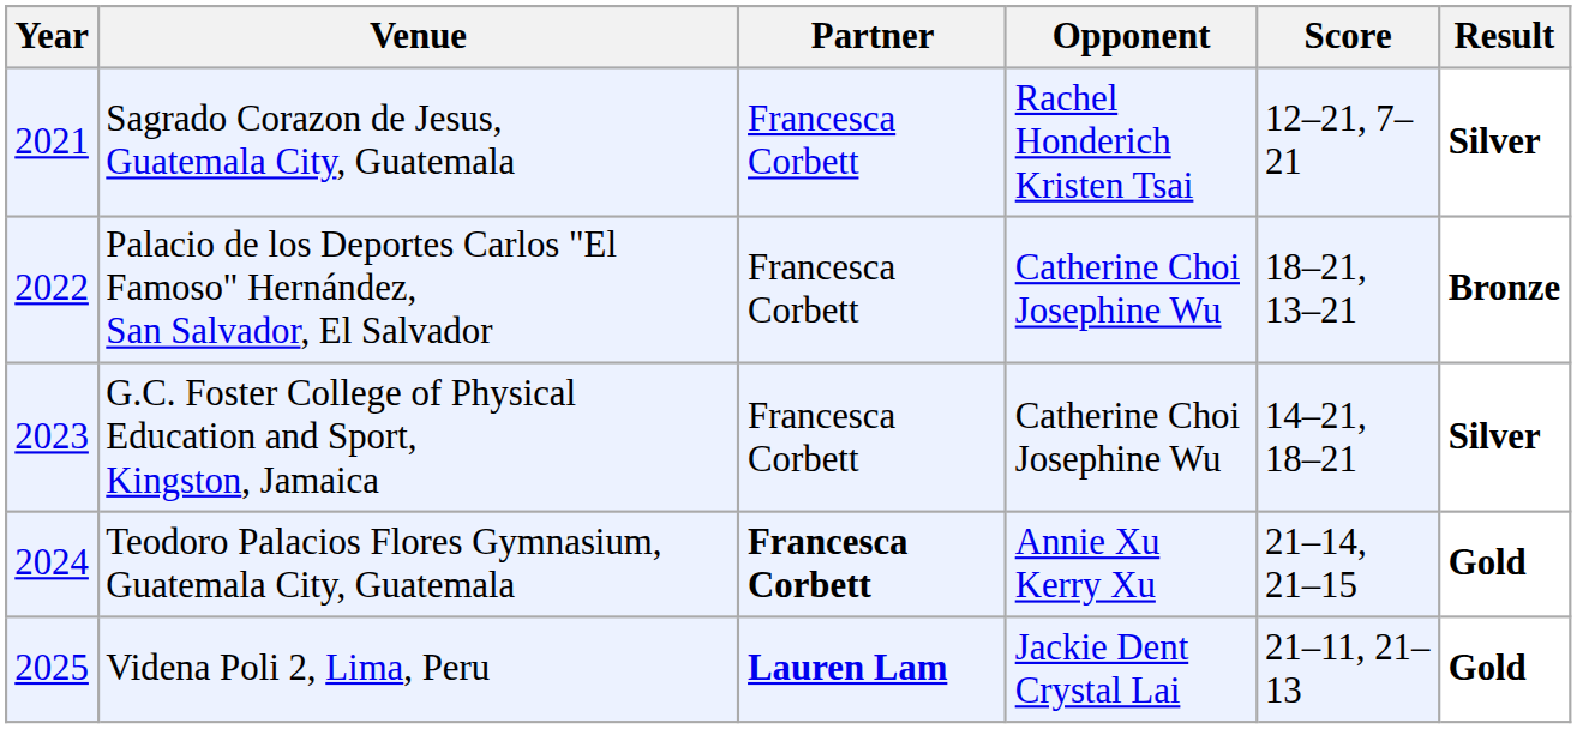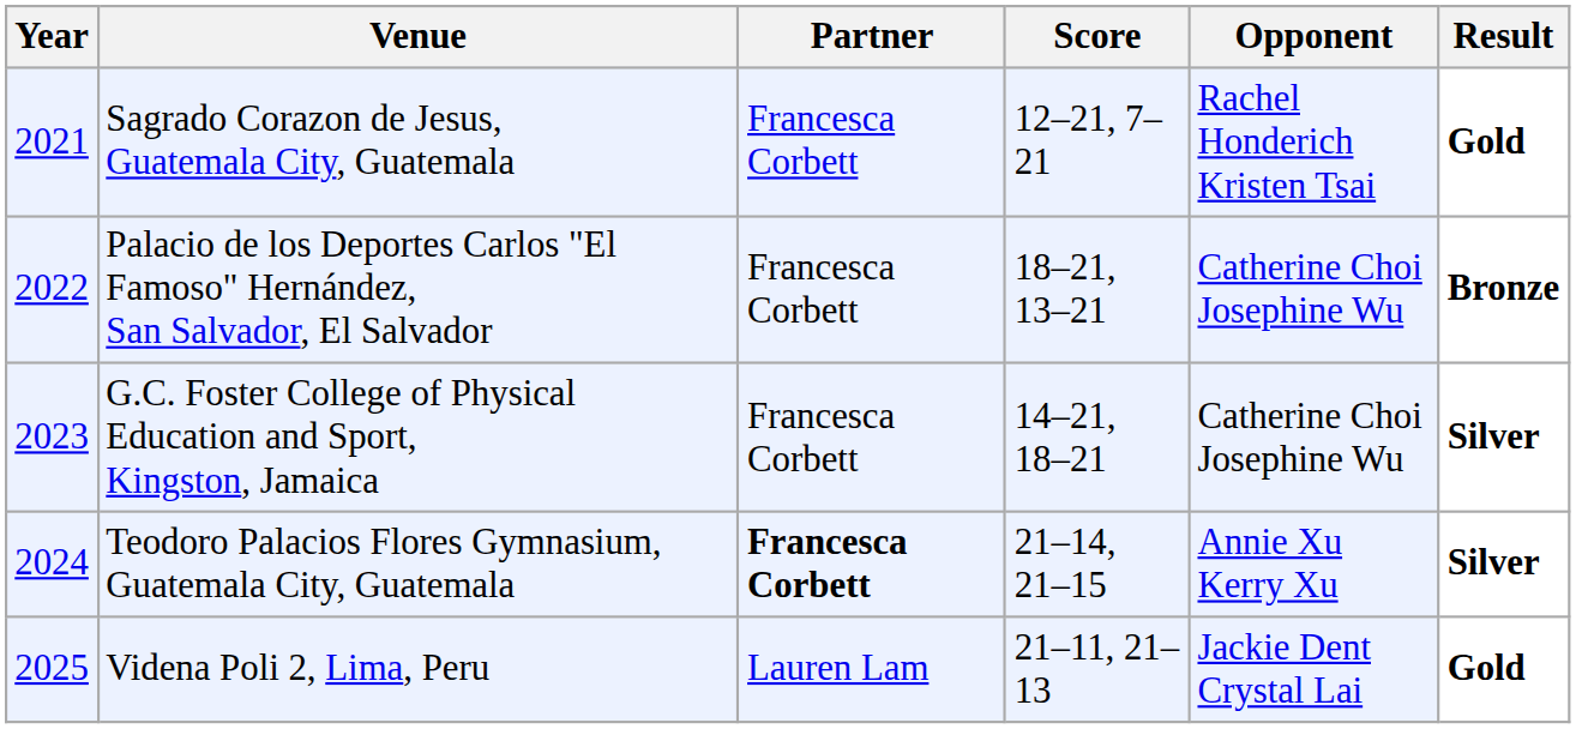 <table class="sortable wikitable" style="font-size: 90%;">
 <tr>
 <th>Year</th>
 <th>Venue</th>
 <th>Partner</th>
+<th>Score</th>
 <th>Opponent</th>
-<th>Score</th>
 <th>Result</th>
 </tr>
 <tr style="background:#ECF2FF">
 <td align="center"><a href='#'>2021</a></td>
 <td align="left">Sagrado Corazon de Jesus,<br><a href='#'>Guatemala City</a>, Guatemala</td>
 <td align="left"> <a href='#'>Francesca Corbett</a></td>
+<td align="left">12–21, 7–21</td>
 <td align="left"> <a href='#'>Rachel Honderich</a><br> <a href='#'>Kristen Tsai</a></td>
-<td align="left">12–21, 7–21</td>
-<td style="text-align:left; background:white"> <strong>Silver</strong></td>
+<td style="text-align:left; background:white"> <strong>Gold</strong></td>
 </tr>
 <tr style="background:#ECF2FF">
 <td align="center"><a href='#'>2022</a></td>
 <td align="left">Palacio de los Deportes Carlos "El Famoso" Hernández,<br><a href='#'>San Salvador</a>, El Salvador</td>
 <td align="left"> Francesca Corbett</td>
+<td align="left">18–21, 13–21</td>
 <td align="left"> <a href='#'>Catherine Choi</a><br> <a href='#'>Josephine Wu</a></td>
-<td align="left">18–21, 13–21</td>
 <td style="text-align:left; background:white"> <strong>Bronze</strong></td>
 </tr>
 <tr style="background:#ECF2FF">
 <td align="center"><a href='#'>2023</a></td>
 <td align="left">G.C. Foster College of Physical Education and Sport,<br><a href='#'>Kingston</a>, Jamaica</td>
 <td align="left"> Francesca Corbett</td>
+<td align="left">14–21, 18–21</td>
 <td align="left"> Catherine Choi<br> Josephine Wu</td>
-<td align="left">14–21, 18–21</td>
 <td style="text-align:left; background:white"> <strong>Silver</strong></td>
 </tr>
 <tr style="background:#ECF2FF">
 <td align="center"><a href='#'>2024</a></td>
 <td align="left">Teodoro Palacios Flores Gymnasium,<br>Guatemala City, Guatemala</td>
 <td align="left"><strong> Francesca Corbett</strong></td>
+<td align="left">21–14, 21–15</td>
 <td align="left"> <a href='#'>Annie Xu</a><br> <a href='#'>Kerry Xu</a></td>
-<td align="left">21–14, 21–15</td>
-<td style="text-align:left; background:white"> <strong>Gold</strong></td>
+<td style="text-align:left; background:white"> <strong>Silver</strong></td>
 </tr>
 <tr style="background:#ECF2FF">
 <td align="center"><a href='#'>2025</a></td>
 <td align="left">Videna Poli 2, <a href='#'>Lima</a>, Peru</td>
-<td align="left"><strong> <a href='#'>Lauren Lam</a></strong></td>
+<td align="left"> <a href='#'>Lauren Lam</a></td>
+<td align="left">21–11, 21–13</td>
 <td align="left"> <a href='#'>Jackie Dent</a><br> <a href='#'>Crystal Lai</a></td>
-<td align="left">21–11, 21–13</td>
 <td style="text-align:left; background:white"> <strong>Gold</strong></td>
 </tr>
 </table>
